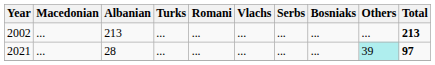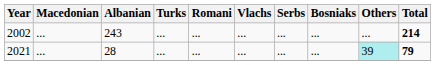 <table class="wikitable">
 <tr>
 <th>Year</th>
 <th>Macedonian</th>
 <th>Albanian</th>
 <th>Turks</th>
 <th>Romani</th>
 <th>Vlachs</th>
 <th>Serbs</th>
 <th>Bosniaks</th>
 <th><abbr>Others</abbr></th>
 <th>Total</th>
 </tr>
 <tr>
 <td>2002</td>
 <td>...</td>
-<td>213</td>
+<td>243</td>
 <td>...</td>
 <td>...</td>
 <td>...</td>
 <td>...</td>
 <td>...</td>
 <td>...</td>
-<td><strong>213</strong></td>
+<td><strong>214</strong></td>
 </tr>
 <tr>
 <td>2021</td>
 <td>...</td>
 <td>28</td>
 <td>...</td>
 <td>...</td>
 <td>...</td>
 <td>...</td>
 <td>...</td>
 <td style="background: paleturquoise;">39</td>
-<td><strong>97</strong></td>
+<td><strong>79</strong></td>
 </tr>
 <tr>
 </tr>
 </table>
